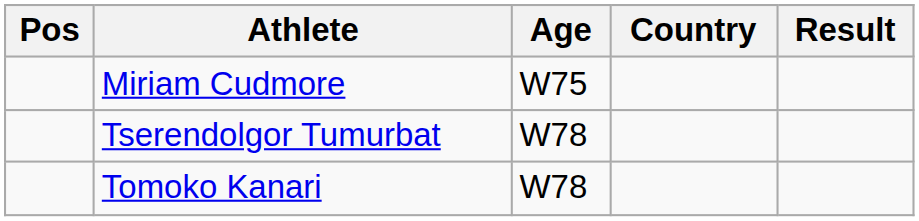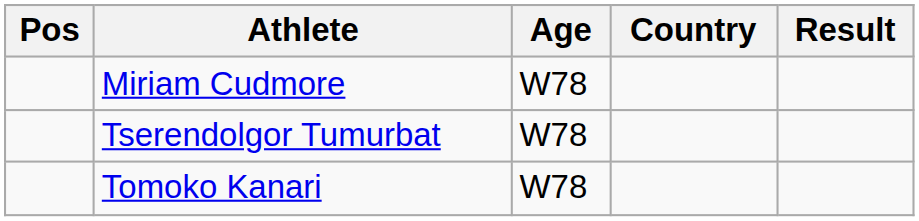 <table class="wikitable"  style="text-align:center; width:50%;">
 <tr>
 <th>Pos</th>
 <th>Athlete</th>
 <th>Age</th>
 <th>Country</th>
 <th>Result</th>
 </tr>
 <tr>
 <td align=center></td>
 <td align=left><a href='#'>Miriam Cudmore</a></td>
-<td align=left>W75</td>
+<td align=left>W78</td>
 <td align=left></td>
 <td></td>
 </tr>
 <tr>
 <td align=center></td>
 <td align=left><a href='#'>Tserendolgor Tumurbat</a></td>
 <td align=left>W78</td>
 <td></td>
 <td></td>
 </tr>
 <tr>
 <td align=center></td>
 <td align=left><a href='#'>Tomoko Kanari</a></td>
 <td align=left>W78</td>
 <td align=left></td>
 <td></td>
 </tr>
 </table>
